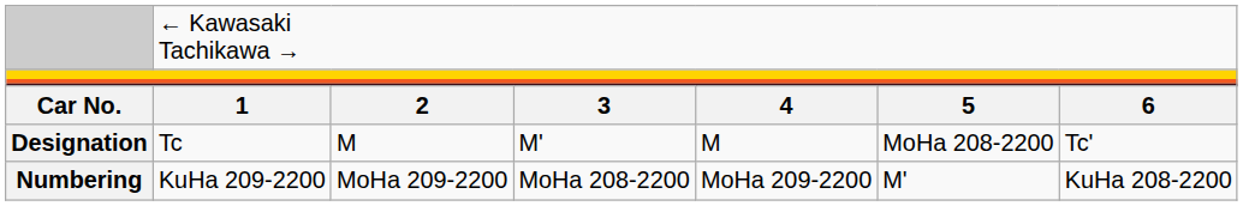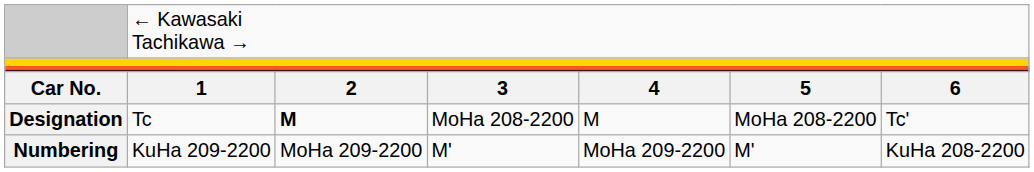 <table class="wikitable">
 <tr>
 <td style="background-color:#ccc;"> </td>
 <td colspan="6"><div>← Kawasaki</div><div>Tachikawa →</div></td>
 </tr>
 <tr style="line-height: 6px; background-color: #FFD400;">
 <td colspan="7" style="padding:0; border:0;"> </td>
 </tr>
 <tr style="line-height: 3px; background-color: #F15A22;">
 <td colspan="7" style="padding:0; border:0;"> </td>
 </tr>
 <tr style="line-height: 1px; background-color: #3C060F;">
 <td colspan="7" style="padding:0; border:0;"> </td>
 </tr>
 <tr>
 <th>Car No.</th>
 <th>1</th>
 <th>2</th>
 <th>3</th>
 <th>4</th>
 <th>5</th>
 <th>6</th>
 </tr>
 <tr>
 <th>Designation</th>
 <td>Tc</td>
-<td>M</td>
-<td>M'</td>
+<td><strong>M</strong></td>
+<td>MoHa 208-2200</td>
 <td>M</td>
 <td>MoHa 208-2200</td>
 <td>Tc'</td>
 </tr>
 <tr>
 <th>Numbering</th>
 <td>KuHa 209-2200</td>
 <td>MoHa 209-2200</td>
-<td>MoHa 208-2200</td>
+<td>M'</td>
 <td>MoHa 209-2200</td>
 <td>M'</td>
 <td>KuHa 208-2200</td>
 </tr>
 </table>
